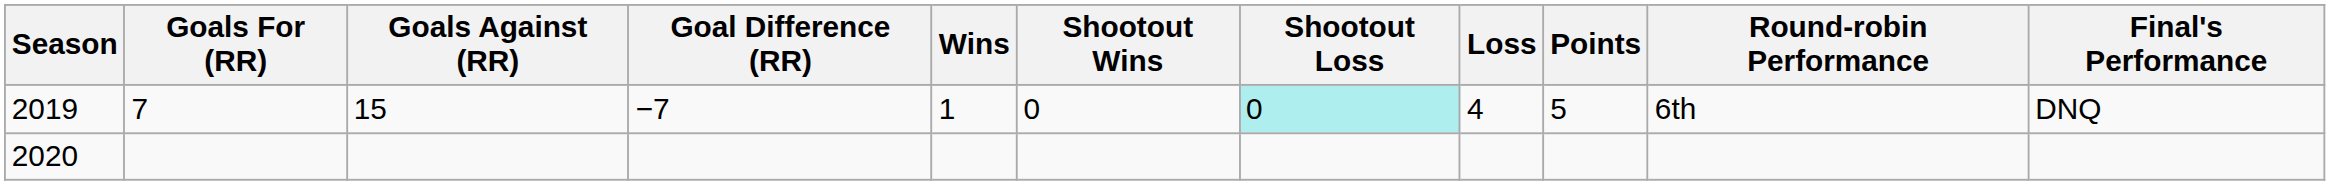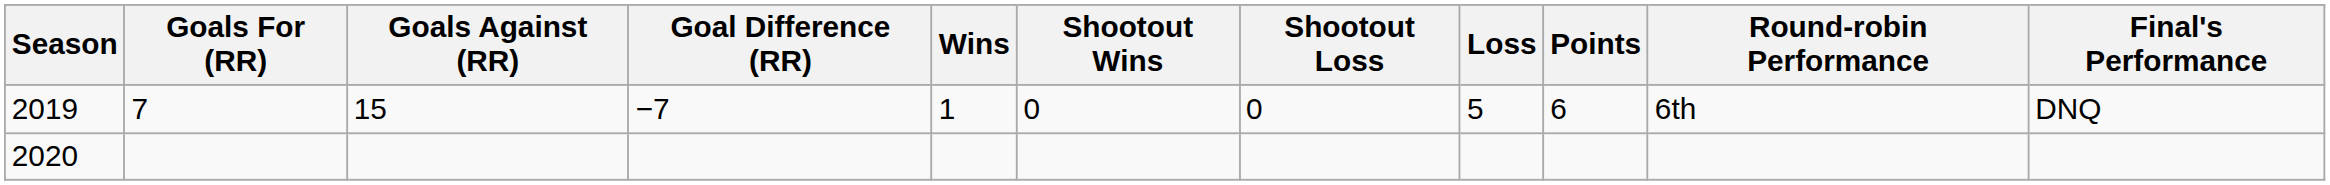 <table class="wikitable">
 <tr>
 <th>Season</th>
 <th>Goals For (RR)</th>
 <th>Goals Against (RR)</th>
 <th>Goal Difference (RR)</th>
 <th>Wins</th>
 <th>Shootout Wins</th>
 <th>Shootout Loss</th>
 <th>Loss</th>
 <th>Points</th>
 <th>Round-robin Performance</th>
 <th>Final's Performance</th>
 </tr>
 <tr>
 <td>2019</td>
 <td>7</td>
 <td>15</td>
 <td>−7</td>
 <td>1</td>
 <td>0</td>
-<td style="background: paleturquoise;">0</td>
-<td>4</td>
+<td>0</td>
 <td>5</td>
+<td>6</td>
 <td>6th</td>
 <td>DNQ</td>
 </tr>
 <tr>
 <td>2020</td>
 <td></td>
 <td></td>
 <td></td>
 <td></td>
 <td></td>
 <td></td>
 <td></td>
 <td></td>
 <td></td>
 <td></td>
 </tr>
 </table>
